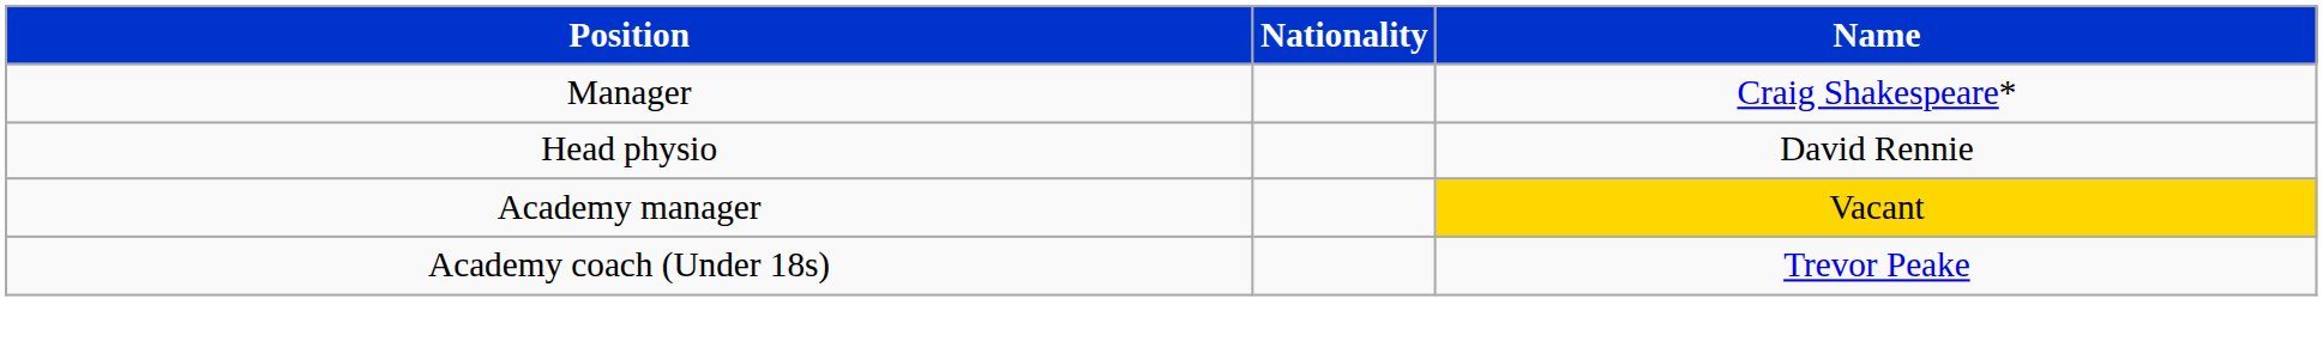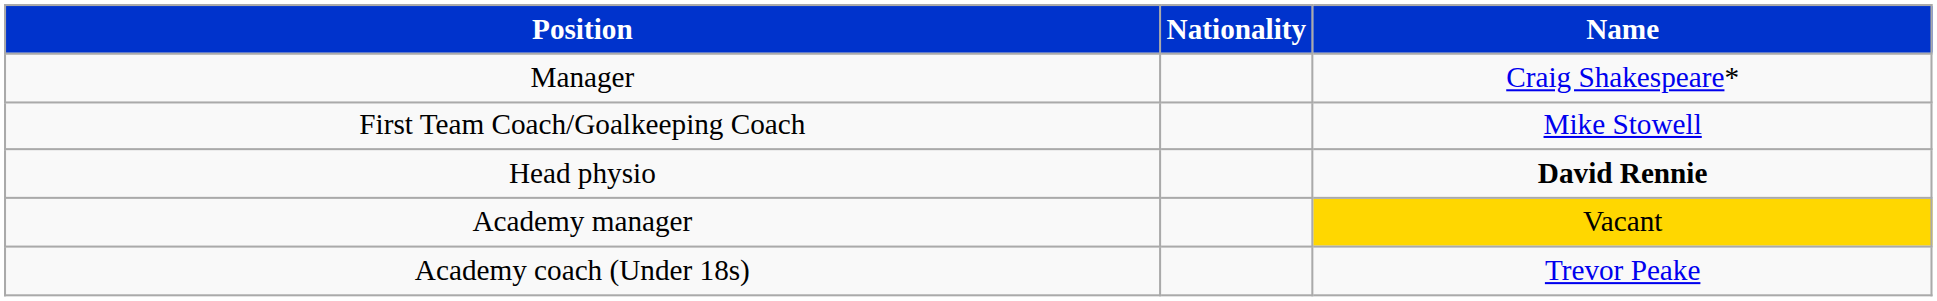 <table class="wikitable"  style="text-align:center; font-size:90%; width:60%;">
 <tr>
 <th style="background:#03c; color:white; width=550px;">Position</th>
 <th style="background:#03c; color:white; width:55px;">Nationality</th>
 <th style="background:#03c; color:white; width=300px;">Name</th>
 </tr>
 <tr>
 <td>Manager</td>
 <td></td>
 <td><a href='#'>Craig Shakespeare</a>*</td>
 </tr>
 <tr>
+<td>First Team Coach/Goalkeeping Coach</td>
+<td></td>
+<td><a href='#'>Mike Stowell</a></td>
+</tr>
+<tr>
 <td>Head physio</td>
 <td></td>
-<td>David Rennie</td>
+<td><strong>David Rennie</strong></td>
 </tr>
 <tr>
 <td>Academy manager</td>
 <td></td>
 <td style="background: gold;">Vacant</td>
 </tr>
 <tr>
 <td>Academy coach (Under 18s)</td>
 <td></td>
 <td><a href='#'>Trevor Peake</a></td>
 </tr>
 </table>
